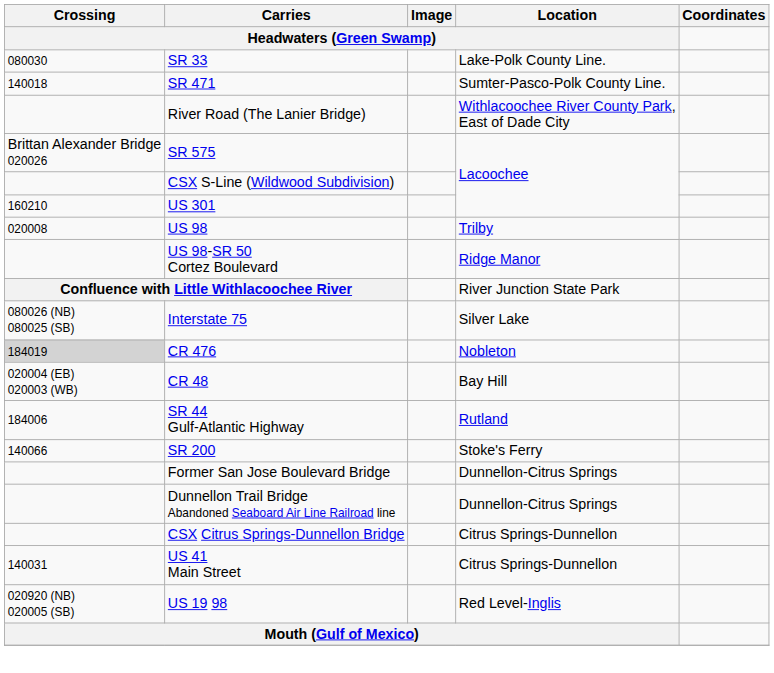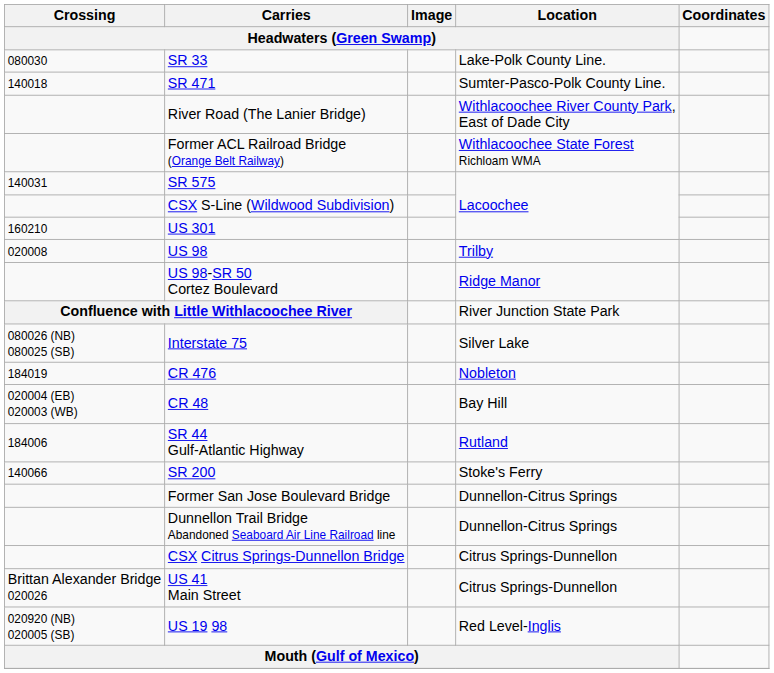 <table class=wikitable>
 <tr>
 <th>Crossing</th>
 <th>Carries</th>
 <th>Image</th>
 <th>Location</th>
 <th>Coordinates</th>
 </tr>
 <tr>
 <th colspan=4>Headwaters (<a href='#'>Green Swamp</a>)</th>
 <td></td>
 </tr>
 <tr>
 <td><small>080030</small></td>
 <td> <a href='#'>SR 33</a></td>
 <td></td>
 <td>Lake-Polk County Line.</td>
 <td></td>
 </tr>
 <tr>
 <td><small>140018</small></td>
 <td> <a href='#'>SR 471</a></td>
 <td></td>
 <td>Sumter-Pasco-Polk County Line.</td>
 <td></td>
 </tr>
 <tr>
 <td></td>
 <td>River Road (The Lanier Bridge)</td>
 <td></td>
 <td><a href='#'>Withlacoochee River County Park</a>,<br>East of Dade City</td>
 <td></td>
 </tr>
 <tr>
-<td>Brittan Alexander Bridge<br><small>020026</small></td>
+<td></td>
+<td>Former ACL Railroad Bridge<br><small>(<a href='#'>Orange Belt Railway</a>)</small></td>
+<td></td>
+<td><a href='#'>Withlacoochee State Forest</a><br><small>Richloam WMA</small></td>
+<td></td>
+</tr>
+<tr>
+<td><small>140031</small></td>
 <td> <a href='#'>SR 575</a></td>
 <td></td>
 <td rowspan=3><a href='#'>Lacoochee</a></td>
 <td></td>
 </tr>
 <tr>
 <td></td>
 <td><a href='#'>CSX</a> S-Line (<a href='#'>Wildwood Subdivision</a>)</td>
 <td></td>
 <td></td>
 </tr>
 <tr>
 <td><small>160210</small></td>
 <td> <a href='#'>US 301</a></td>
 <td></td>
 <td></td>
 </tr>
 <tr>
 <td><small>020008</small></td>
 <td> <a href='#'>US 98</a></td>
 <td></td>
 <td><a href='#'>Trilby</a></td>
 <td></td>
 </tr>
 <tr>
 <td></td>
 <td> <a href='#'>US 98</a>-<a href='#'>SR 50</a><br>Cortez Boulevard</td>
 <td></td>
 <td><a href='#'>Ridge Manor</a></td>
 <td></td>
 </tr>
 <tr>
 <th colspan=2>Confluence with <a href='#'>Little Withlacoochee River</a></th>
 <td></td>
 <td>River Junction State Park</td>
 <td></td>
 </tr>
 <tr>
 <td><small>080026 (NB)<br>080025 (SB)</small></td>
 <td> <a href='#'>Interstate 75</a></td>
 <td></td>
 <td>Silver Lake</td>
 <td></td>
 </tr>
 <tr>
-<td style="background: lightgrey;"><small>184019</small></td>
+<td><small>184019</small></td>
 <td> <a href='#'>CR 476</a></td>
 <td></td>
 <td><a href='#'>Nobleton</a></td>
 <td></td>
 </tr>
 <tr>
 <td><small>020004 (EB)<br>020003 (WB)</small></td>
 <td> <a href='#'>CR 48</a></td>
 <td></td>
 <td>Bay Hill</td>
 <td></td>
 </tr>
 <tr>
 <td><small>184006</small></td>
 <td> <a href='#'>SR 44</a><br>Gulf-Atlantic Highway</td>
 <td></td>
 <td><a href='#'>Rutland</a></td>
 <td></td>
 </tr>
 <tr>
 <td><small>140066</small></td>
 <td> <a href='#'>SR 200</a></td>
 <td></td>
 <td>Stoke's Ferry</td>
 <td></td>
 </tr>
 <tr>
 <td></td>
 <td>Former San Jose Boulevard Bridge</td>
 <td></td>
 <td>Dunnellon-Citrus Springs</td>
 <td></td>
 </tr>
 <tr>
 <td></td>
 <td>Dunnellon Trail Bridge<br><small>Abandoned <a href='#'>Seaboard Air Line Railroad</a> line</small></td>
 <td></td>
 <td>Dunnellon-Citrus Springs</td>
 <td></td>
 </tr>
 <tr>
 <td></td>
 <td><a href='#'>CSX</a> <a href='#'>Citrus Springs-Dunnellon Bridge</a></td>
 <td></td>
 <td>Citrus Springs-Dunnellon</td>
 <td></td>
 </tr>
 <tr>
-<td><small>140031</small></td>
+<td>Brittan Alexander Bridge<br><small>020026</small></td>
 <td> <a href='#'>US 41</a> <br>Main Street</td>
 <td></td>
 <td>Citrus Springs-Dunnellon</td>
 <td></td>
 </tr>
 <tr>
 <td><small>020920 (NB)<br>020005 (SB)</small></td>
 <td> <a href='#'>US 19</a> <a href='#'>98</a></td>
 <td></td>
 <td>Red Level-<a href='#'>Inglis</a></td>
 <td></td>
 </tr>
 <tr>
 <th colspan=4>Mouth (<a href='#'>Gulf of Mexico</a>)</th>
 <td></td>
 </tr>
 <tr>
 </tr>
 </table>
